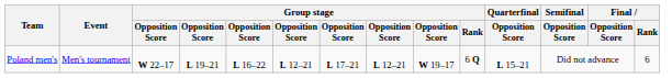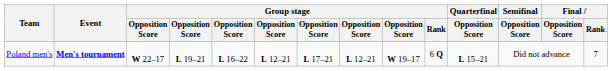 <table class=wikitable style=font-size:90%;text-align:center>
 <tr>
 <th rowspan=2>Team</th>
 <th rowspan=2>Event</th>
 <th colspan=8>Group stage</th>
 <th>Quarterfinal</th>
 <th>Semifinal</th>
 <th colspan=2>Final / </th>
 </tr>
 <tr style=font-size:95%>
 <th>Opposition<br>Score</th>
 <th>Opposition<br>Score</th>
 <th>Opposition<br>Score</th>
 <th>Opposition<br>Score</th>
 <th>Opposition<br>Score</th>
 <th>Opposition<br>Score</th>
 <th>Opposition<br>Score</th>
 <th>Rank</th>
 <th>Opposition<br>Score</th>
 <th>Opposition<br>Score</th>
 <th>Opposition<br>Score</th>
 <th>Rank</th>
 </tr>
 <tr>
 <td align=left><a href='#'>Poland men's</a></td>
-<td align=left><a href='#'>Men's tournament</a></td>
+<td align=left><strong><a href='#'>Men's tournament</a></strong></td>
 <td><br><strong>W</strong> 22–17</td>
 <td><br><strong>L</strong> 19–21</td>
 <td><br><strong>L</strong> 16–22</td>
 <td><br><strong>L</strong> 12–21</td>
 <td><br><strong>L</strong> 17–21</td>
 <td><br><strong>L</strong> 12–21</td>
 <td><br><strong>W</strong> 19–17</td>
 <td>6 <strong>Q</strong></td>
 <td><br><strong>L</strong> 15–21</td>
 <td colspan=2>Did not advance</td>
-<td>6</td>
+<td>7</td>
 </tr>
 </table>
